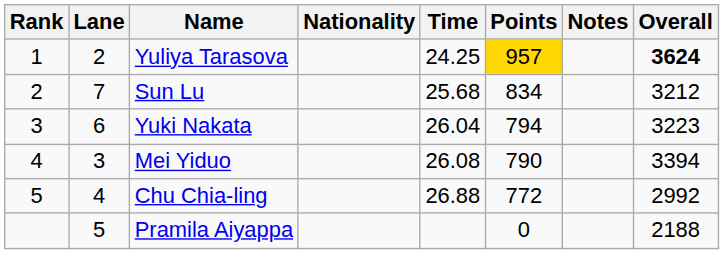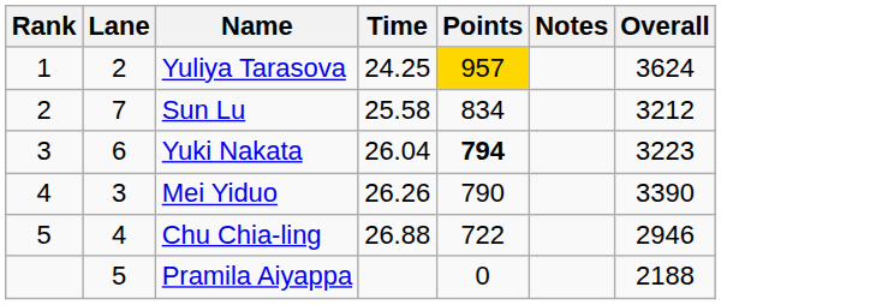 <table class="wikitable sortable" style="text-align:center">
 <tr>
 <th>Rank</th>
 <th>Lane</th>
 <th>Name</th>
-<th>Nationality</th>
 <th>Time</th>
 <th>Points</th>
 <th>Notes</th>
 <th>Overall</th>
 </tr>
 <tr>
 <td>1</td>
 <td>2</td>
 <td align="left"><a href='#'>Yuliya Tarasova</a></td>
-<td align=left></td>
 <td>24.25</td>
 <td style="background: gold;">957</td>
 <td></td>
-<td><strong>3624</strong></td>
+<td>3624</td>
 </tr>
 <tr>
 <td>2</td>
 <td>7</td>
 <td align="left"><a href='#'>Sun Lu</a></td>
-<td align=left></td>
-<td>25.68</td>
+<td>25.58</td>
 <td>834</td>
 <td></td>
 <td>3212</td>
 </tr>
 <tr>
 <td>3</td>
 <td>6</td>
 <td align="left"><a href='#'>Yuki Nakata</a></td>
-<td align=left></td>
 <td>26.04</td>
-<td>794</td>
+<td><strong>794</strong></td>
 <td></td>
 <td>3223</td>
 </tr>
 <tr>
 <td>4</td>
 <td>3</td>
 <td align="left"><a href='#'>Mei Yiduo</a></td>
-<td align=left></td>
-<td>26.08</td>
+<td>26.26</td>
 <td>790</td>
 <td></td>
-<td>3394</td>
+<td>3390</td>
 </tr>
 <tr>
 <td>5</td>
 <td>4</td>
 <td align="left"><a href='#'>Chu Chia-ling</a></td>
-<td align=left></td>
 <td>26.88</td>
-<td>772</td>
+<td>722</td>
 <td></td>
-<td>2992</td>
+<td>2946</td>
 </tr>
 <tr>
 <td></td>
 <td>5</td>
 <td align="left"><a href='#'>Pramila Aiyappa</a></td>
-<td align=left></td>
 <td></td>
 <td>0</td>
 <td></td>
 <td>2188</td>
 </tr>
 </table>
